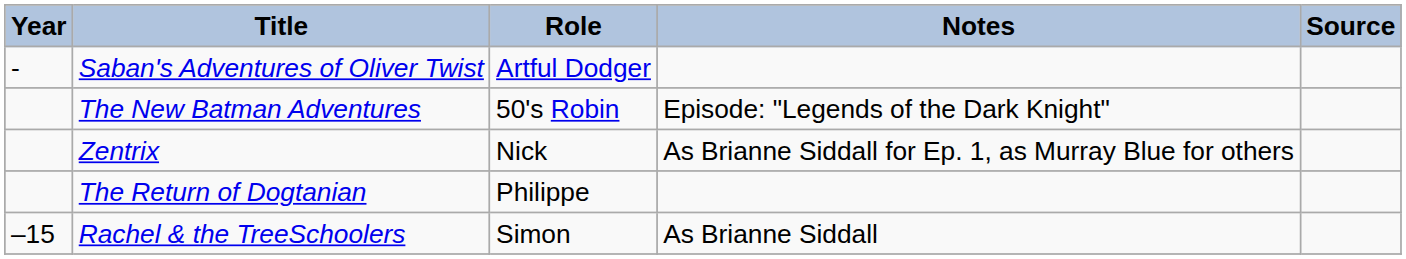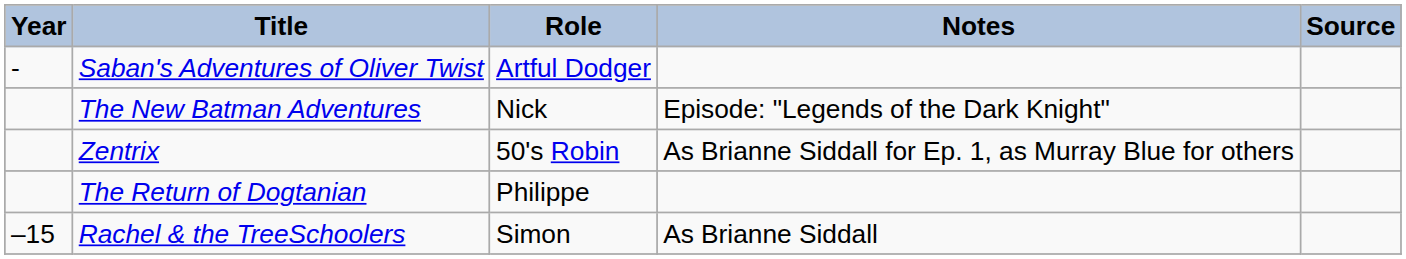 <table class="wikitable sortable plainrowheaders" style="width=95%; font-size: 95%;">
 <tr>
 <th style="background:#b0c4de;">Year</th>
 <th style="background:#b0c4de;">Title</th>
 <th style="background:#b0c4de;">Role</th>
 <th style="background:#b0c4de;" class="unsortable">Notes</th>
 <th style="background:#b0c4de;" class="unsortable">Source</th>
 </tr>
 <tr>
 <td>-</td>
 <td><em><a href='#'>Saban's Adventures of Oliver Twist</a></em></td>
 <td><a href='#'>Artful Dodger</a></td>
 <td></td>
 <td></td>
 </tr>
 <tr>
 <td></td>
 <td><em><a href='#'>The New Batman Adventures</a></em></td>
-<td>50's <a href='#'>Robin</a></td>
+<td>Nick</td>
 <td>Episode: "Legends of the Dark Knight"</td>
 <td></td>
 </tr>
 <tr>
 <td></td>
 <td><em><a href='#'>Zentrix</a></em></td>
-<td>Nick</td>
+<td>50's <a href='#'>Robin</a></td>
 <td>As Brianne Siddall for Ep. 1, as Murray Blue for others</td>
 <td></td>
 </tr>
 <tr>
 <td></td>
 <td><em><a href='#'>The Return of Dogtanian</a></em></td>
 <td>Philippe</td>
 <td></td>
 <td></td>
 </tr>
 <tr>
 <td>–15</td>
 <td><em><a href='#'>Rachel & the TreeSchoolers</a></em></td>
 <td>Simon</td>
 <td>As Brianne Siddall</td>
 <td></td>
 </tr>
 </table>
